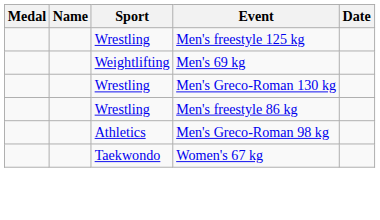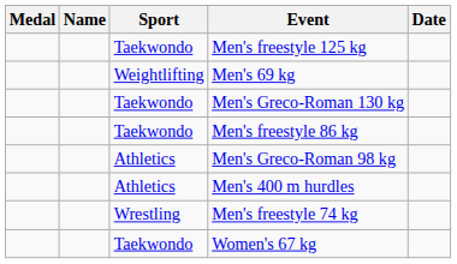 <table class="wikitable sortable"  style="font-size:95%">
 <tr>
 <th>Medal</th>
 <th>Name</th>
 <th>Sport</th>
 <th>Event</th>
 <th>Date</th>
 </tr>
 <tr>
 <td></td>
 <td></td>
-<td><a href='#'>Wrestling</a></td>
+<td><a href='#'>Taekwondo</a></td>
 <td><a href='#'>Men's freestyle 125 kg</a></td>
 <td></td>
 </tr>
 <tr>
 <td></td>
 <td></td>
 <td><a href='#'>Weightlifting</a></td>
 <td><a href='#'>Men's 69 kg</a></td>
 <td></td>
 </tr>
 <tr>
 <td></td>
 <td></td>
-<td><a href='#'>Wrestling</a></td>
+<td><a href='#'>Taekwondo</a></td>
 <td><a href='#'>Men's Greco-Roman 130 kg</a></td>
 <td></td>
 </tr>
 <tr>
 <td></td>
 <td></td>
-<td><a href='#'>Wrestling</a></td>
+<td><a href='#'>Taekwondo</a></td>
 <td><a href='#'>Men's freestyle 86 kg</a></td>
 <td></td>
 </tr>
 <tr>
 <td></td>
 <td></td>
 <td><a href='#'>Athletics</a></td>
 <td><a href='#'>Men's Greco-Roman 98 kg</a></td>
 <td></td>
 </tr>
 <tr>
 <td></td>
 <td></td>
+<td><a href='#'>Athletics</a></td>
+<td><a href='#'>Men's 400 m hurdles</a></td>
+<td></td>
+</tr>
+<tr>
+<td></td>
+<td></td>
+<td><a href='#'>Wrestling</a></td>
+<td><a href='#'>Men's freestyle 74 kg</a></td>
+<td></td>
+</tr>
+<tr>
+<td></td>
+<td></td>
 <td><a href='#'>Taekwondo</a></td>
 <td><a href='#'>Women's 67 kg</a></td>
 <td></td>
 </tr>
 </table>
